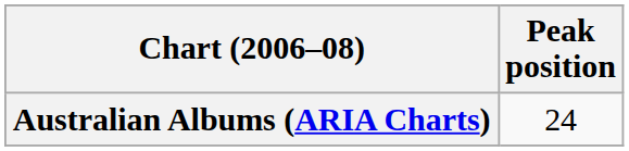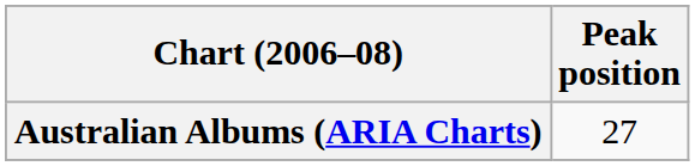 <table class="wikitable sortable plainrowheaders" style="text-align:center">
 <tr>
 <th scope="col">Chart (2006–08)</th>
 <th scope="col">Peak<br>position</th>
 </tr>
 <tr>
 <th scope="row">Australian Albums (<a href='#'>ARIA Charts</a>)</th>
-<td>24</td>
+<td>27</td>
 </tr>
 </table>
